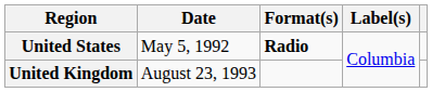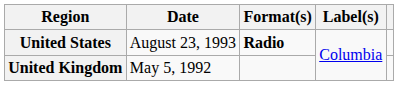 <table class="wikitable plainrowheaders">
 <tr>
 <th scope="col">Region</th>
 <th scope="col">Date</th>
 <th scope="col">Format(s)</th>
 <th scope="col">Label(s)</th>
 <th scope="col"></th>
 </tr>
 <tr>
 <th scope="row">United States</th>
-<td>May 5, 1992</td>
+<td>August 23, 1993</td>
 <td><strong>Radio</strong></td>
 <td rowspan="2"><a href='#'>Columbia</a></td>
 <td></td>
 </tr>
 <tr>
 <th scope="row">United Kingdom</th>
-<td>August 23, 1993</td>
+<td>May 5, 1992</td>
 <td></td>
 <td></td>
 </tr>
 </table>
